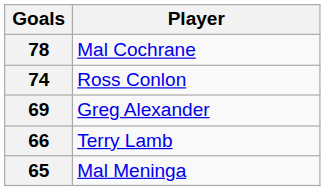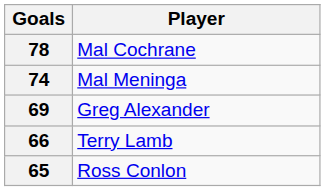 <table class="wikitable" style="text-align:left;">
 <tr>
 <th width=50>Goals</th>
 <th width=200>Player</th>
 </tr>
 <tr>
 <th>78</th>
 <td> <a href='#'>Mal Cochrane</a></td>
 </tr>
 <tr>
 <th>74</th>
-<td> <a href='#'>Ross Conlon</a></td>
+<td> <a href='#'>Mal Meninga</a></td>
 </tr>
 <tr>
 <th>69</th>
 <td> <a href='#'>Greg Alexander</a></td>
 </tr>
 <tr>
 <th>66</th>
 <td> <a href='#'>Terry Lamb</a></td>
 </tr>
 <tr>
 <th>65</th>
-<td> <a href='#'>Mal Meninga</a></td>
+<td> <a href='#'>Ross Conlon</a></td>
 </tr>
 </table>
